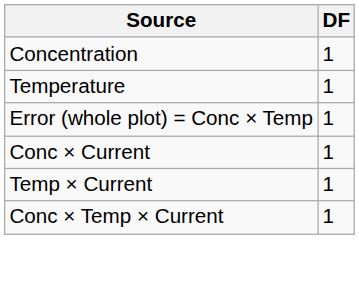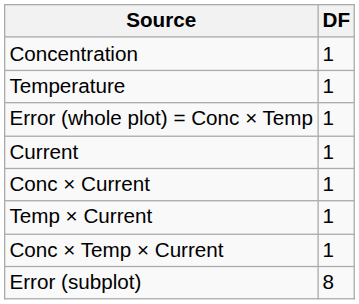 <table class="wikitable">
 <tr>
 <th>Source</th>
 <th>DF</th>
 </tr>
 <tr>
 <td>Concentration</td>
 <td>1</td>
 </tr>
 <tr>
 <td>Temperature</td>
 <td>1</td>
 </tr>
 <tr>
 <td>Error (whole plot) = Conc × Temp</td>
 <td>1</td>
 </tr>
 <tr>
+<td>Current</td>
+<td>1</td>
+</tr>
+<tr>
 <td>Conc × Current</td>
 <td>1</td>
 </tr>
 <tr>
 <td>Temp × Current</td>
 <td>1</td>
 </tr>
 <tr>
 <td>Conc × Temp × Current</td>
 <td>1</td>
 </tr>
+<tr>
+<td>Error (subplot)</td>
+<td>8</td>
+</tr>
 </table>
